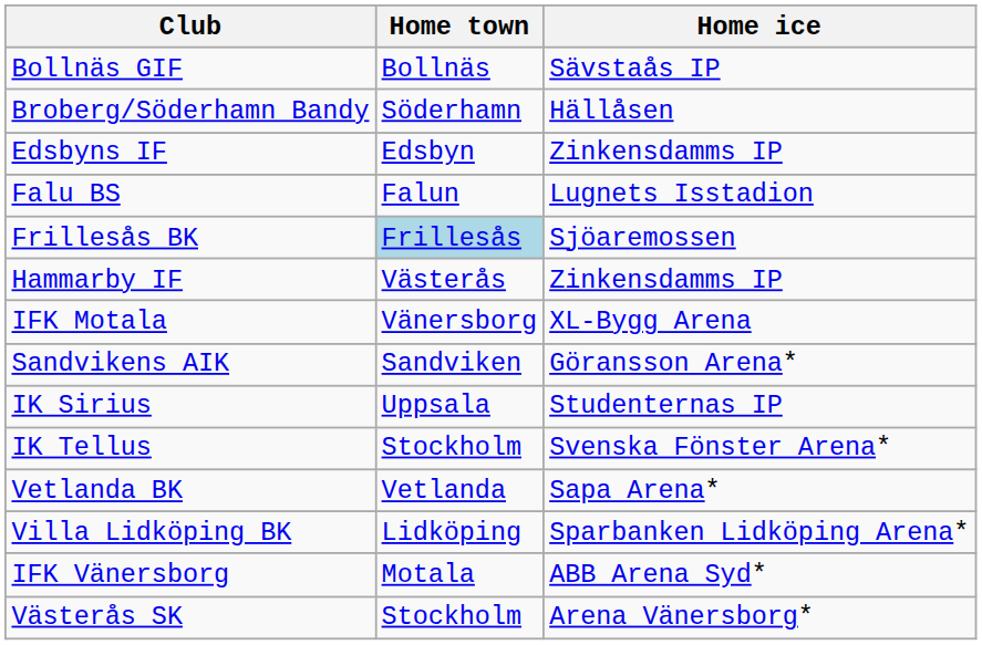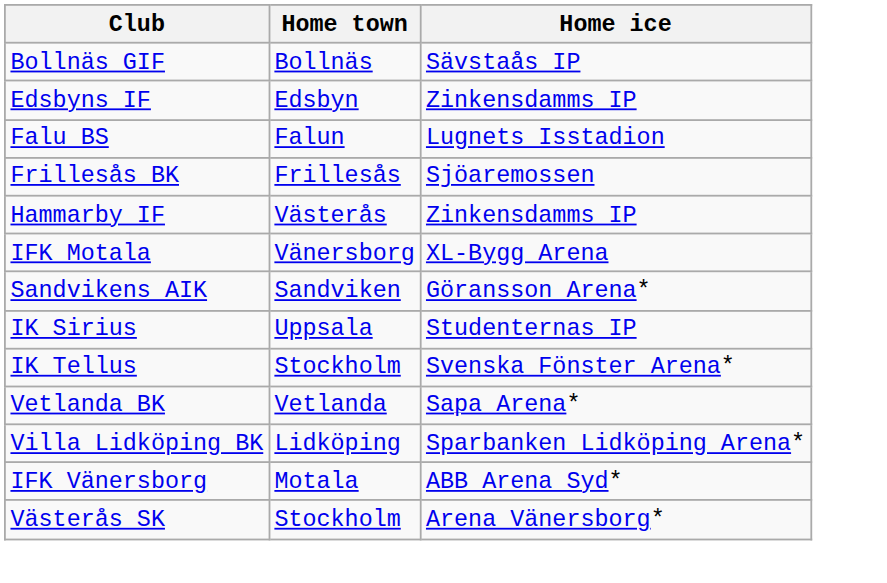 <table class="wikitable sortable" style="text-align: left;">
 <tr>
 <th>Club</th>
 <th>Home town</th>
 <th>Home ice</th>
 </tr>
 <tr>
 <td><a href='#'>Bollnäs GIF</a></td>
 <td><a href='#'>Bollnäs</a></td>
 <td><a href='#'>Sävstaås IP</a></td>
-</tr>
-<tr>
-<td><a href='#'>Broberg/Söderhamn Bandy</a></td>
-<td><a href='#'>Söderhamn</a></td>
-<td><a href='#'>Hällåsen</a></td>
 </tr>
 <tr>
 <td><a href='#'>Edsbyns IF</a></td>
 <td><a href='#'>Edsbyn</a></td>
 <td><a href='#'>Zinkensdamms IP</a></td>
 </tr>
 <tr>
 <td><a href='#'>Falu BS</a></td>
 <td><a href='#'>Falun</a></td>
 <td><a href='#'>Lugnets Isstadion</a></td>
 </tr>
 <tr>
 <td><a href='#'>Frillesås BK</a></td>
-<td style="background: lightblue;"><a href='#'>Frillesås</a></td>
+<td><a href='#'>Frillesås</a></td>
 <td><a href='#'>Sjöaremossen</a></td>
 </tr>
 <tr>
 <td><a href='#'>Hammarby IF</a></td>
 <td><a href='#'>Västerås</a></td>
 <td><a href='#'>Zinkensdamms IP</a></td>
 </tr>
 <tr>
 <td><a href='#'>IFK Motala</a></td>
 <td><a href='#'>Vänersborg</a></td>
 <td><a href='#'>XL-Bygg Arena</a></td>
 </tr>
 <tr>
 <td><a href='#'>Sandvikens AIK</a></td>
 <td><a href='#'>Sandviken</a></td>
 <td><a href='#'>Göransson Arena</a>*</td>
 </tr>
 <tr>
 <td><a href='#'>IK Sirius</a></td>
 <td><a href='#'>Uppsala</a></td>
 <td><a href='#'>Studenternas IP</a></td>
 </tr>
 <tr>
 <td><a href='#'>IK Tellus</a></td>
 <td><a href='#'>Stockholm</a></td>
 <td><a href='#'>Svenska Fönster Arena</a>*</td>
 </tr>
 <tr>
 <td><a href='#'>Vetlanda BK</a></td>
 <td><a href='#'>Vetlanda</a></td>
 <td><a href='#'>Sapa Arena</a>*</td>
 </tr>
 <tr>
 <td><a href='#'>Villa Lidköping BK</a></td>
 <td><a href='#'>Lidköping</a></td>
 <td><a href='#'>Sparbanken Lidköping Arena</a>*</td>
 </tr>
 <tr>
 <td><a href='#'>IFK Vänersborg</a></td>
 <td><a href='#'>Motala</a></td>
 <td><a href='#'>ABB Arena Syd</a>*</td>
 </tr>
 <tr>
 <td><a href='#'>Västerås SK</a></td>
 <td><a href='#'>Stockholm</a></td>
 <td><a href='#'>Arena Vänersborg</a>*</td>
 </tr>
 </table>
